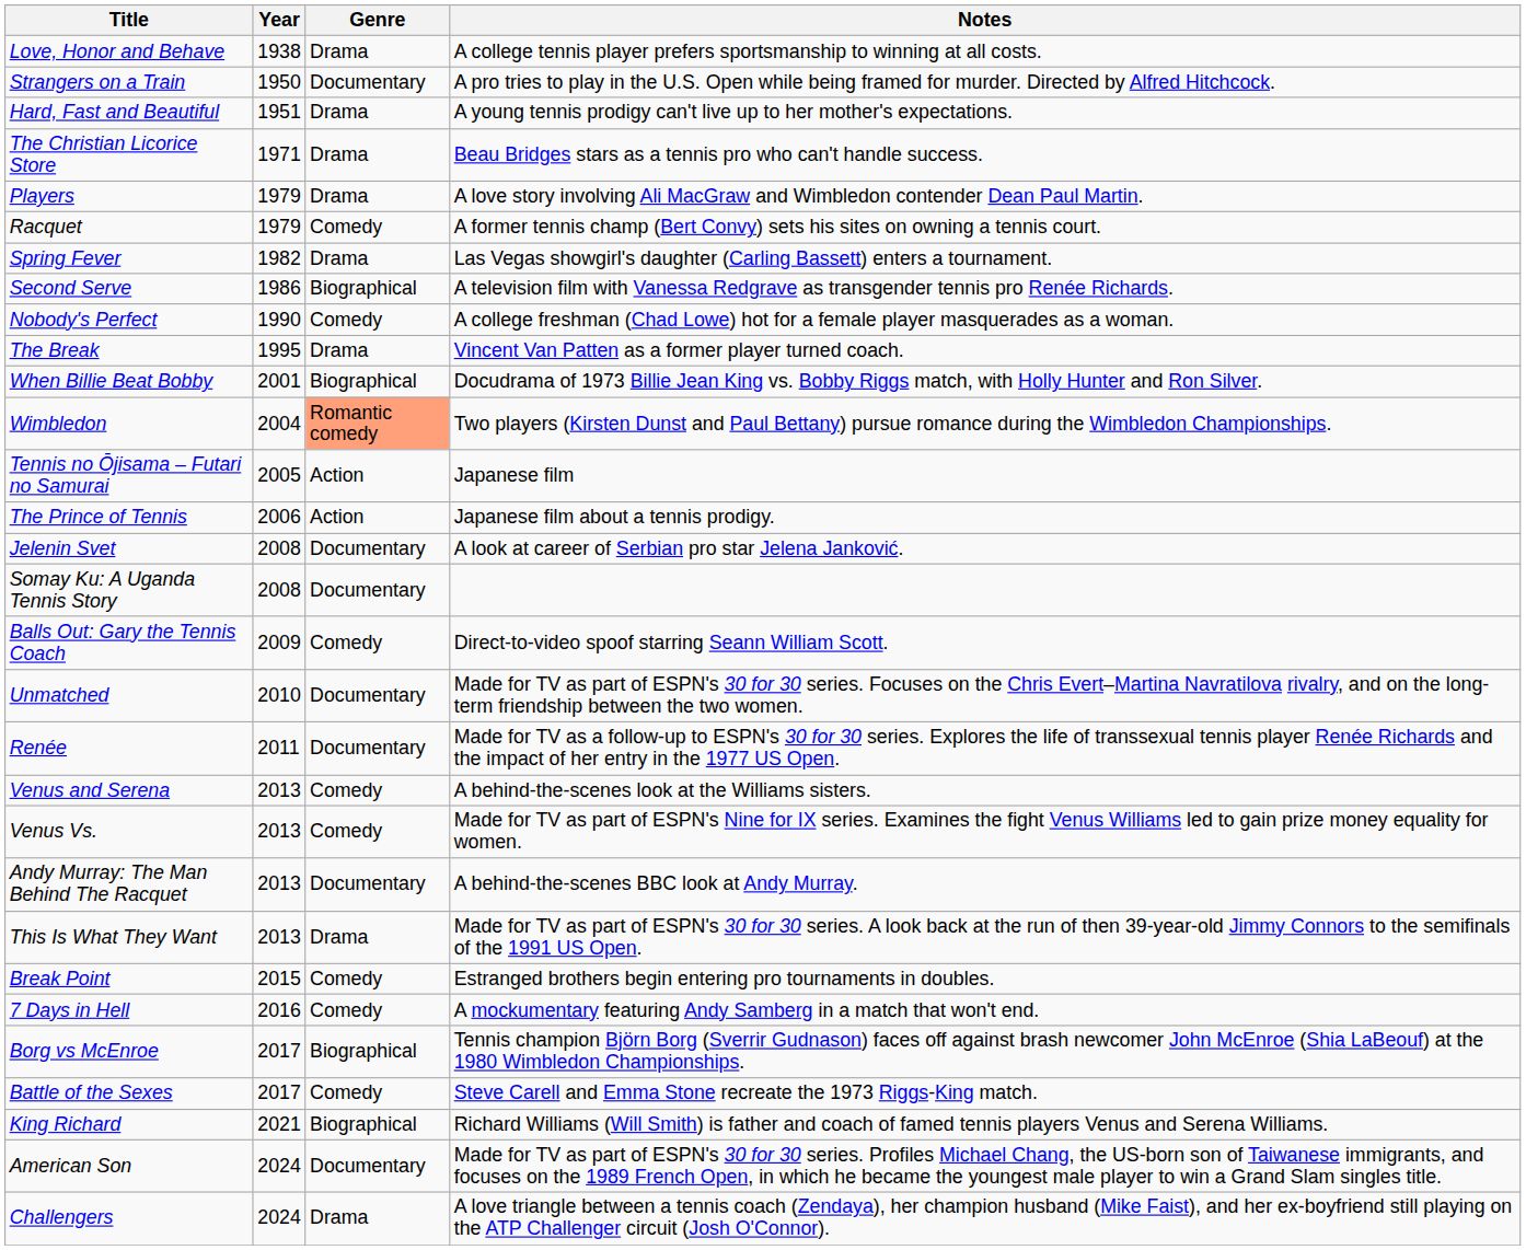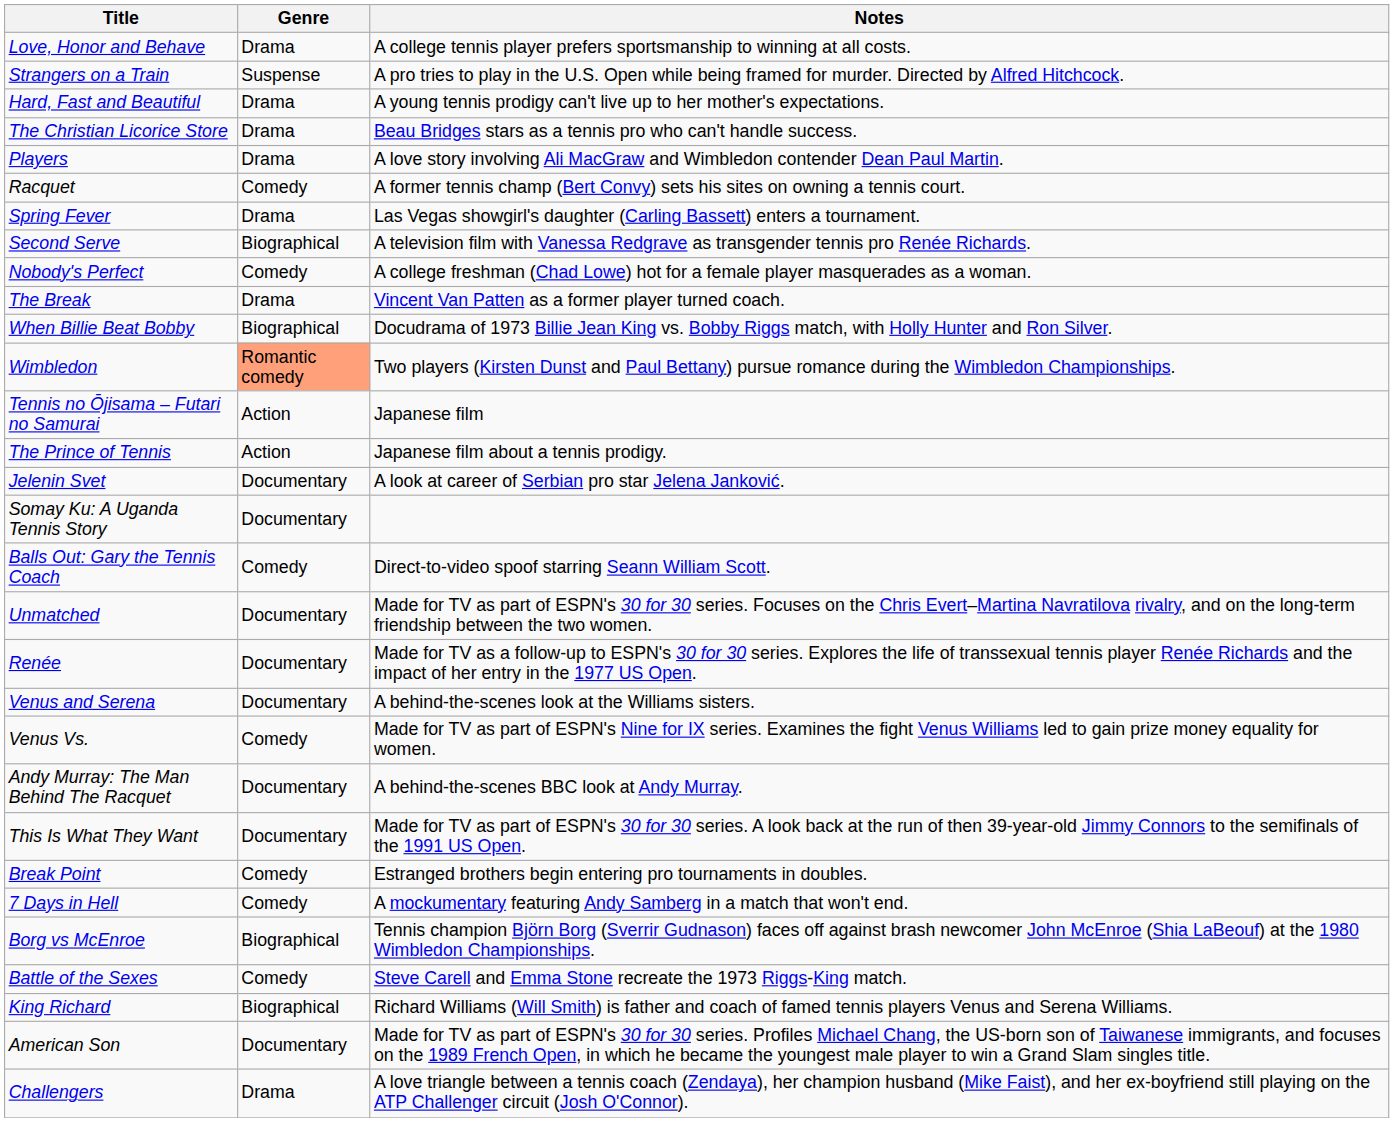 <table class="wikitable sortable">
 <tr>
 <th>Title</th>
-<th>Year</th>
 <th>Genre</th>
 <th>Notes</th>
 </tr>
 <tr>
 <td><em><a href='#'>Love, Honor and Behave</a></em></td>
-<td>1938</td>
 <td>Drama</td>
 <td>A college tennis player prefers sportsmanship to winning at all costs.</td>
 </tr>
 <tr>
 <td><em><a href='#'>Strangers on a Train</a></em></td>
-<td>1950</td>
-<td>Documentary</td>
+<td>Suspense</td>
 <td>A pro tries to play in the U.S. Open while being framed for murder. Directed by <a href='#'>Alfred Hitchcock</a>.</td>
 </tr>
 <tr>
 <td><em><a href='#'>Hard, Fast and Beautiful</a></em></td>
-<td>1951</td>
 <td>Drama</td>
 <td>A young tennis prodigy can't live up to her mother's expectations.</td>
 </tr>
 <tr>
 <td><em><a href='#'>The Christian Licorice Store</a></em></td>
-<td>1971</td>
 <td>Drama</td>
 <td><a href='#'>Beau Bridges</a> stars as a tennis pro who can't handle success.</td>
 </tr>
 <tr>
 <td><em><a href='#'>Players</a></em></td>
-<td>1979</td>
 <td>Drama</td>
 <td>A love story involving <a href='#'>Ali MacGraw</a> and Wimbledon contender <a href='#'>Dean Paul Martin</a>.</td>
 </tr>
 <tr>
 <td><em>Racquet</em></td>
-<td>1979</td>
 <td>Comedy</td>
 <td>A former tennis champ (<a href='#'>Bert Convy</a>) sets his sites on owning a tennis court.</td>
 </tr>
 <tr>
 <td><em><a href='#'>Spring Fever</a></em></td>
-<td>1982</td>
 <td>Drama</td>
 <td>Las Vegas showgirl's daughter (<a href='#'>Carling Bassett</a>) enters a tournament.</td>
 </tr>
 <tr>
 <td><em><a href='#'>Second Serve</a></em></td>
-<td>1986</td>
 <td>Biographical</td>
 <td>A television film with <a href='#'>Vanessa Redgrave</a> as transgender tennis pro <a href='#'>Renée Richards</a>.</td>
 </tr>
 <tr>
 <td><em><a href='#'>Nobody's Perfect</a></em></td>
-<td>1990</td>
 <td>Comedy</td>
 <td>A college freshman (<a href='#'>Chad Lowe</a>) hot for a female player masquerades as a woman.</td>
 </tr>
 <tr>
 <td><em><a href='#'>The Break</a></em></td>
-<td>1995</td>
 <td>Drama</td>
 <td><a href='#'>Vincent Van Patten</a> as a former player turned coach.</td>
 </tr>
 <tr>
 <td><em><a href='#'>When Billie Beat Bobby</a></em></td>
-<td>2001</td>
 <td>Biographical</td>
 <td>Docudrama of 1973 <a href='#'>Billie Jean King</a> vs. <a href='#'>Bobby Riggs</a> match, with <a href='#'>Holly Hunter</a> and <a href='#'>Ron Silver</a>.</td>
 </tr>
 <tr>
 <td><em><a href='#'>Wimbledon</a></em></td>
-<td>2004</td>
 <td style="background: lightsalmon;">Romantic comedy</td>
 <td>Two players (<a href='#'>Kirsten Dunst</a> and <a href='#'>Paul Bettany</a>) pursue romance during the <a href='#'>Wimbledon Championships</a>.</td>
 </tr>
 <tr>
 <td><em><a href='#'>Tennis no Ōjisama – Futari no Samurai</a></em></td>
-<td>2005</td>
 <td>Action</td>
 <td>Japanese film</td>
 </tr>
 <tr>
 <td><em><a href='#'>The Prince of Tennis</a></em></td>
-<td>2006</td>
 <td>Action</td>
 <td>Japanese film about a tennis prodigy.</td>
 </tr>
 <tr>
 <td><em><a href='#'>Jelenin Svet</a></em></td>
-<td>2008</td>
 <td>Documentary</td>
 <td>A look at career of <a href='#'>Serbian</a> pro star <a href='#'>Jelena Janković</a>.</td>
 </tr>
 <tr>
 <td><em>Somay Ku: A Uganda Tennis Story</em></td>
-<td>2008</td>
 <td>Documentary</td>
 <td></td>
 </tr>
 <tr>
 <td><em><a href='#'>Balls Out: Gary the Tennis Coach</a></em></td>
-<td>2009</td>
 <td>Comedy</td>
 <td>Direct-to-video spoof starring <a href='#'>Seann William Scott</a>.</td>
 </tr>
 <tr>
 <td><em><a href='#'>Unmatched</a></em></td>
-<td>2010</td>
 <td>Documentary</td>
 <td>Made for TV as part of ESPN's <em><a href='#'>30 for 30</a></em> series. Focuses on the <a href='#'>Chris Evert</a>–<a href='#'>Martina Navratilova</a> <a href='#'>rivalry</a>, and on the long-term friendship between the two women.</td>
 </tr>
 <tr>
 <td><em><a href='#'>Renée</a></em></td>
-<td>2011</td>
 <td>Documentary</td>
 <td>Made for TV as a follow-up to ESPN's <em><a href='#'>30 for 30</a></em> series. Explores the life of transsexual tennis player <a href='#'>Renée Richards</a> and the impact of her entry in the <a href='#'>1977 US Open</a>.</td>
 </tr>
 <tr>
 <td><em><a href='#'>Venus and Serena</a></em></td>
-<td>2013</td>
-<td>Comedy</td>
+<td>Documentary</td>
 <td>A behind-the-scenes look at the Williams sisters.</td>
 </tr>
 <tr>
 <td><em>Venus Vs.</em></td>
-<td>2013</td>
 <td>Comedy</td>
 <td>Made for TV as part of ESPN's <a href='#'>Nine for IX</a> series.  Examines the fight <a href='#'>Venus Williams</a> led to gain prize money equality for women.</td>
 </tr>
 <tr>
 <td><em>Andy Murray: The Man Behind The Racquet</em></td>
-<td>2013</td>
 <td>Documentary</td>
 <td>A behind-the-scenes BBC look at <a href='#'>Andy Murray</a>.</td>
 </tr>
 <tr>
 <td><em>This Is What They Want</em></td>
-<td>2013</td>
-<td>Drama</td>
+<td>Documentary</td>
 <td>Made for TV as part of ESPN's <em><a href='#'>30 for 30</a></em> series. A look back at the run of then 39-year-old <a href='#'>Jimmy Connors</a> to the semifinals of the <a href='#'>1991 US Open</a>.</td>
 </tr>
 <tr>
 <td><em><a href='#'>Break Point</a></em></td>
-<td>2015</td>
 <td>Comedy</td>
 <td>Estranged brothers begin entering pro tournaments in doubles.</td>
 </tr>
 <tr>
 <td><em><a href='#'>7 Days in Hell</a></em></td>
-<td>2016</td>
 <td>Comedy</td>
 <td>A <a href='#'>mockumentary</a> featuring <a href='#'>Andy Samberg</a> in a match that won't end.</td>
 </tr>
 <tr>
 <td><em><a href='#'>Borg vs McEnroe</a></em></td>
-<td>2017</td>
 <td>Biographical</td>
 <td>Tennis champion <a href='#'>Björn Borg</a> (<a href='#'>Sverrir Gudnason</a>) faces off against brash newcomer <a href='#'>John McEnroe</a> (<a href='#'>Shia LaBeouf</a>) at the <a href='#'>1980 Wimbledon Championships</a>.</td>
 </tr>
 <tr>
 <td><em><a href='#'>Battle of the Sexes</a></em></td>
-<td>2017</td>
 <td>Comedy</td>
 <td><a href='#'>Steve Carell</a> and <a href='#'>Emma Stone</a> recreate the 1973 <a href='#'>Riggs</a>-<a href='#'>King</a> match.</td>
 </tr>
 <tr>
 <td><em><a href='#'>King Richard</a></em></td>
-<td>2021</td>
 <td>Biographical</td>
 <td>Richard Williams (<a href='#'>Will Smith</a>) is father and coach of famed tennis players Venus and Serena Williams.</td>
 </tr>
 <tr>
 <td><em>American Son</em></td>
-<td>2024</td>
 <td>Documentary</td>
 <td>Made for TV as part of ESPN's <em><a href='#'>30 for 30</a></em> series. Profiles <a href='#'>Michael Chang</a>, the US-born son of <a href='#'>Taiwanese</a> immigrants, and focuses on the <a href='#'>1989 French Open</a>, in which he became the youngest male player to win a Grand Slam singles title.</td>
 </tr>
 <tr>
 <td><em><a href='#'>Challengers</a></em></td>
-<td>2024</td>
 <td>Drama</td>
 <td>A love triangle between a tennis coach (<a href='#'>Zendaya</a>), her champion husband (<a href='#'>Mike Faist</a>), and her ex-boyfriend still playing on the <a href='#'>ATP Challenger</a> circuit (<a href='#'>Josh O'Connor</a>).</td>
 </tr>
 </table>
